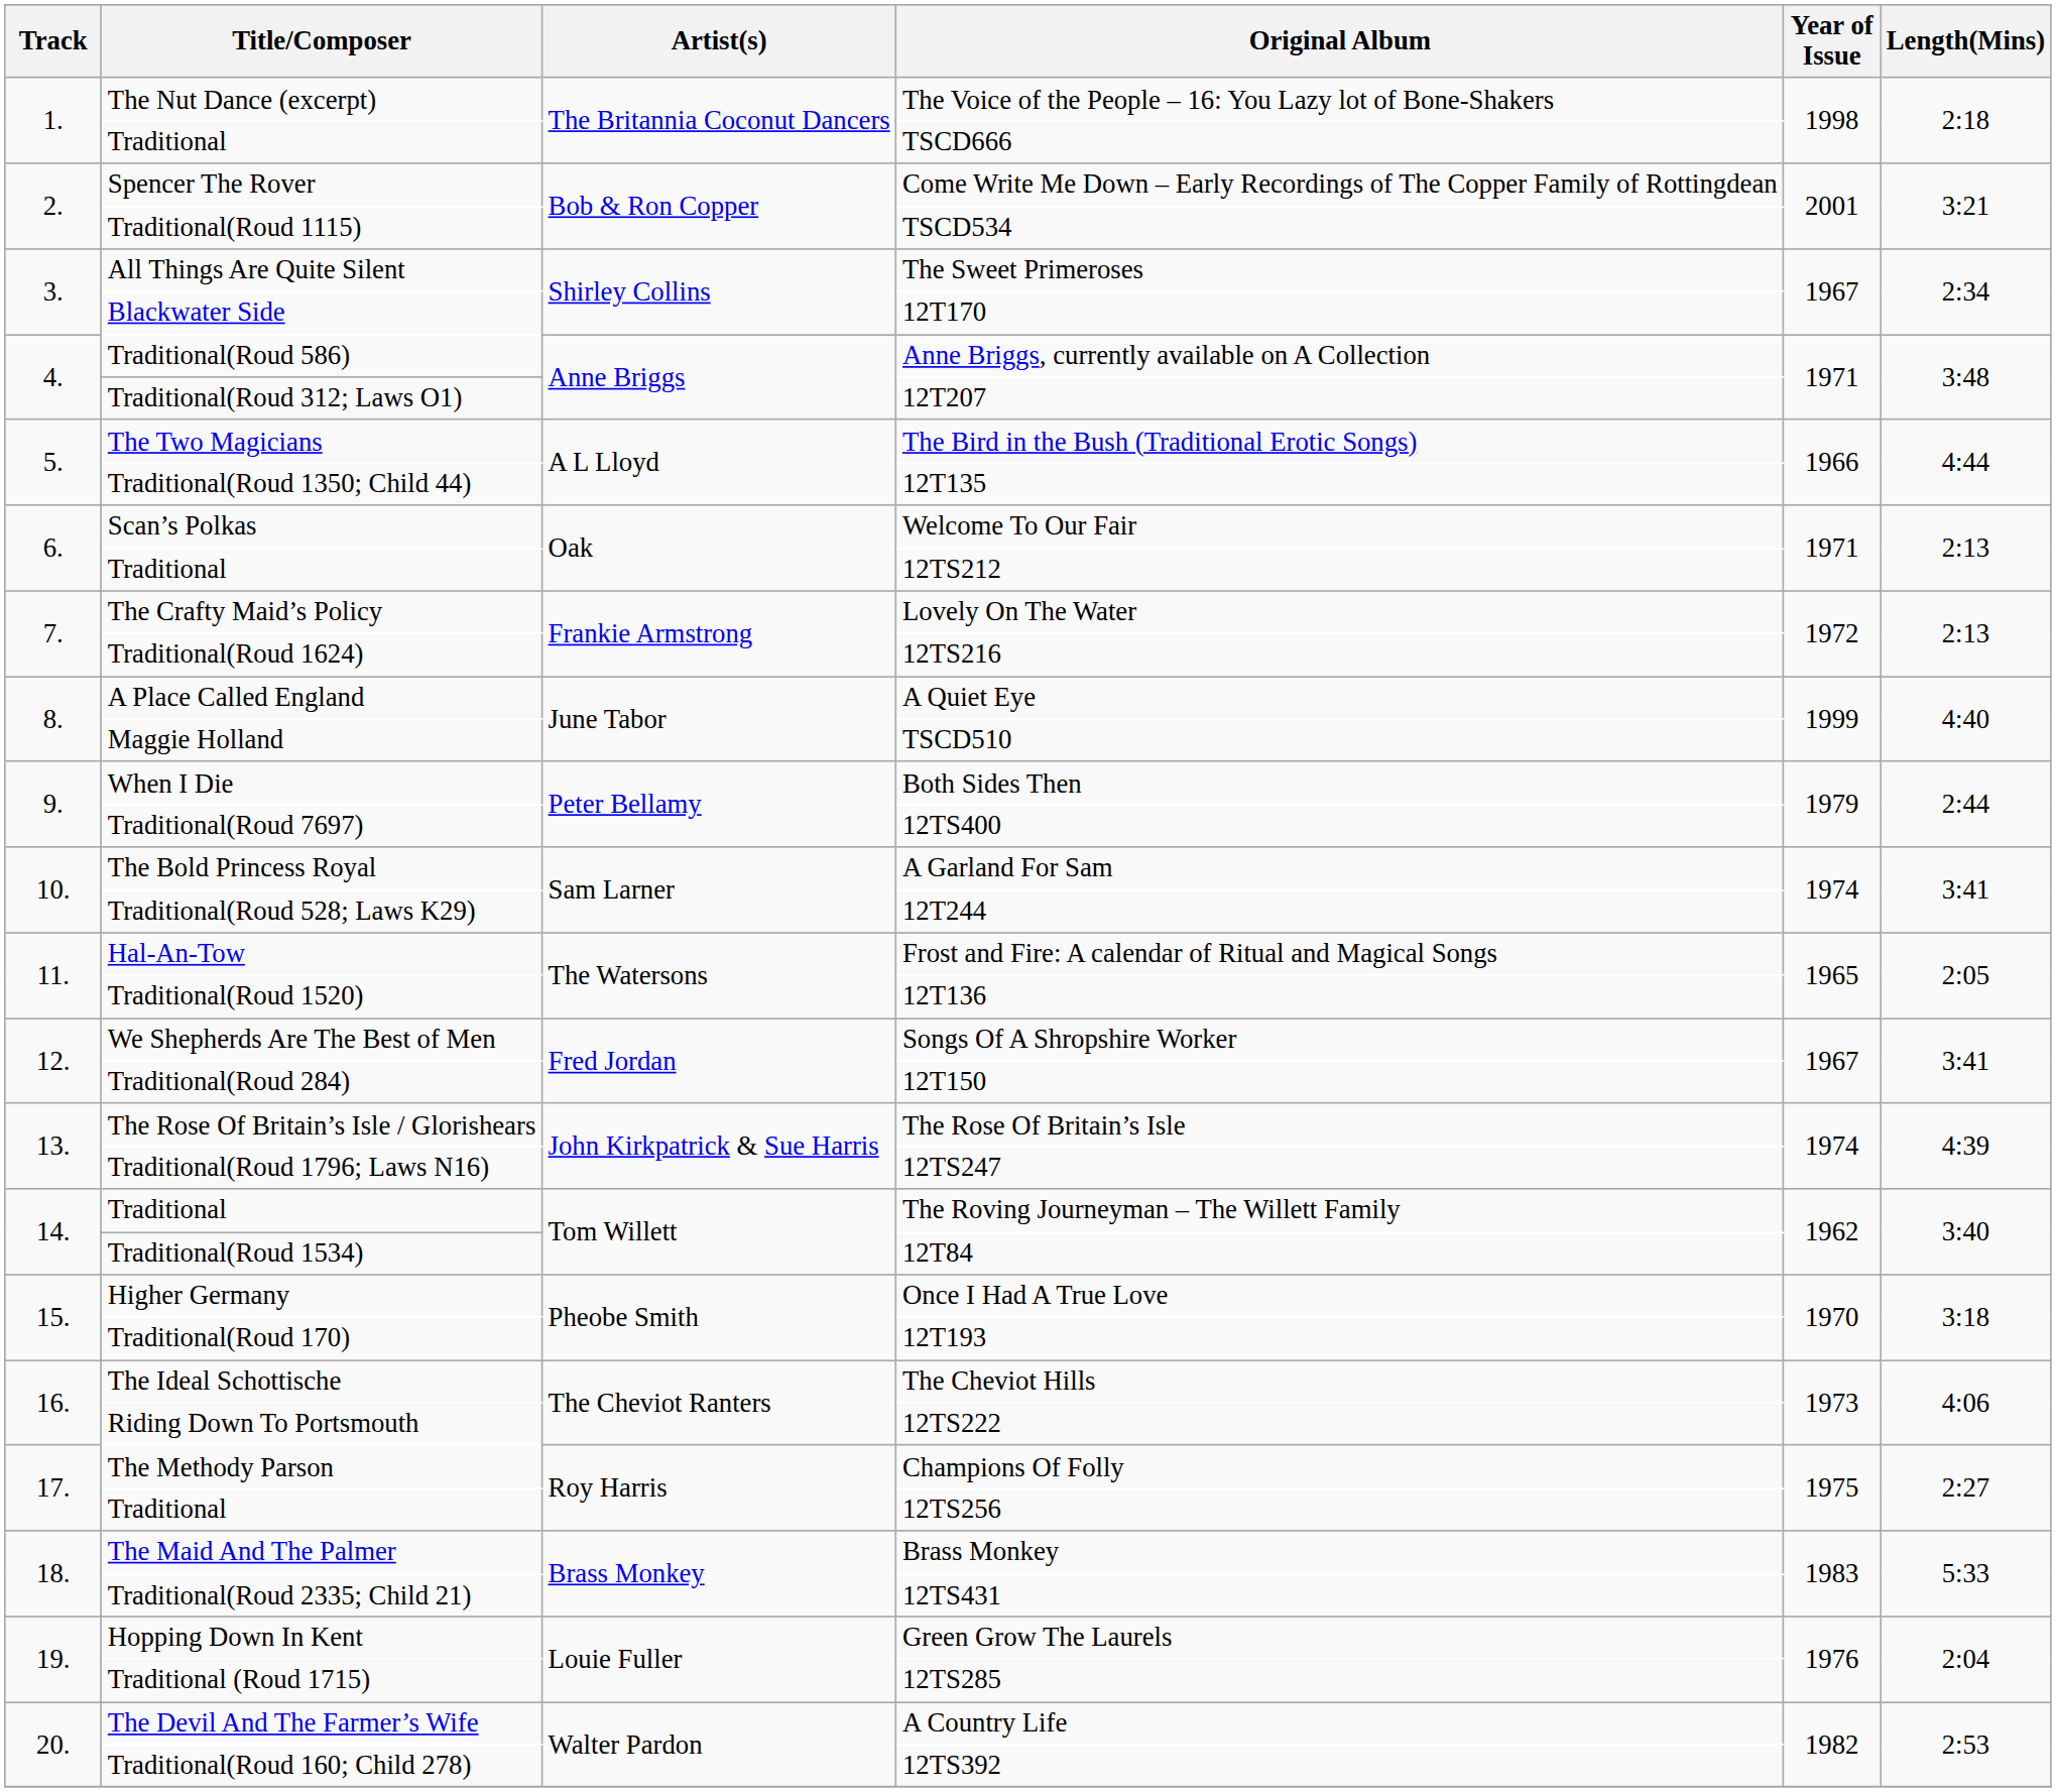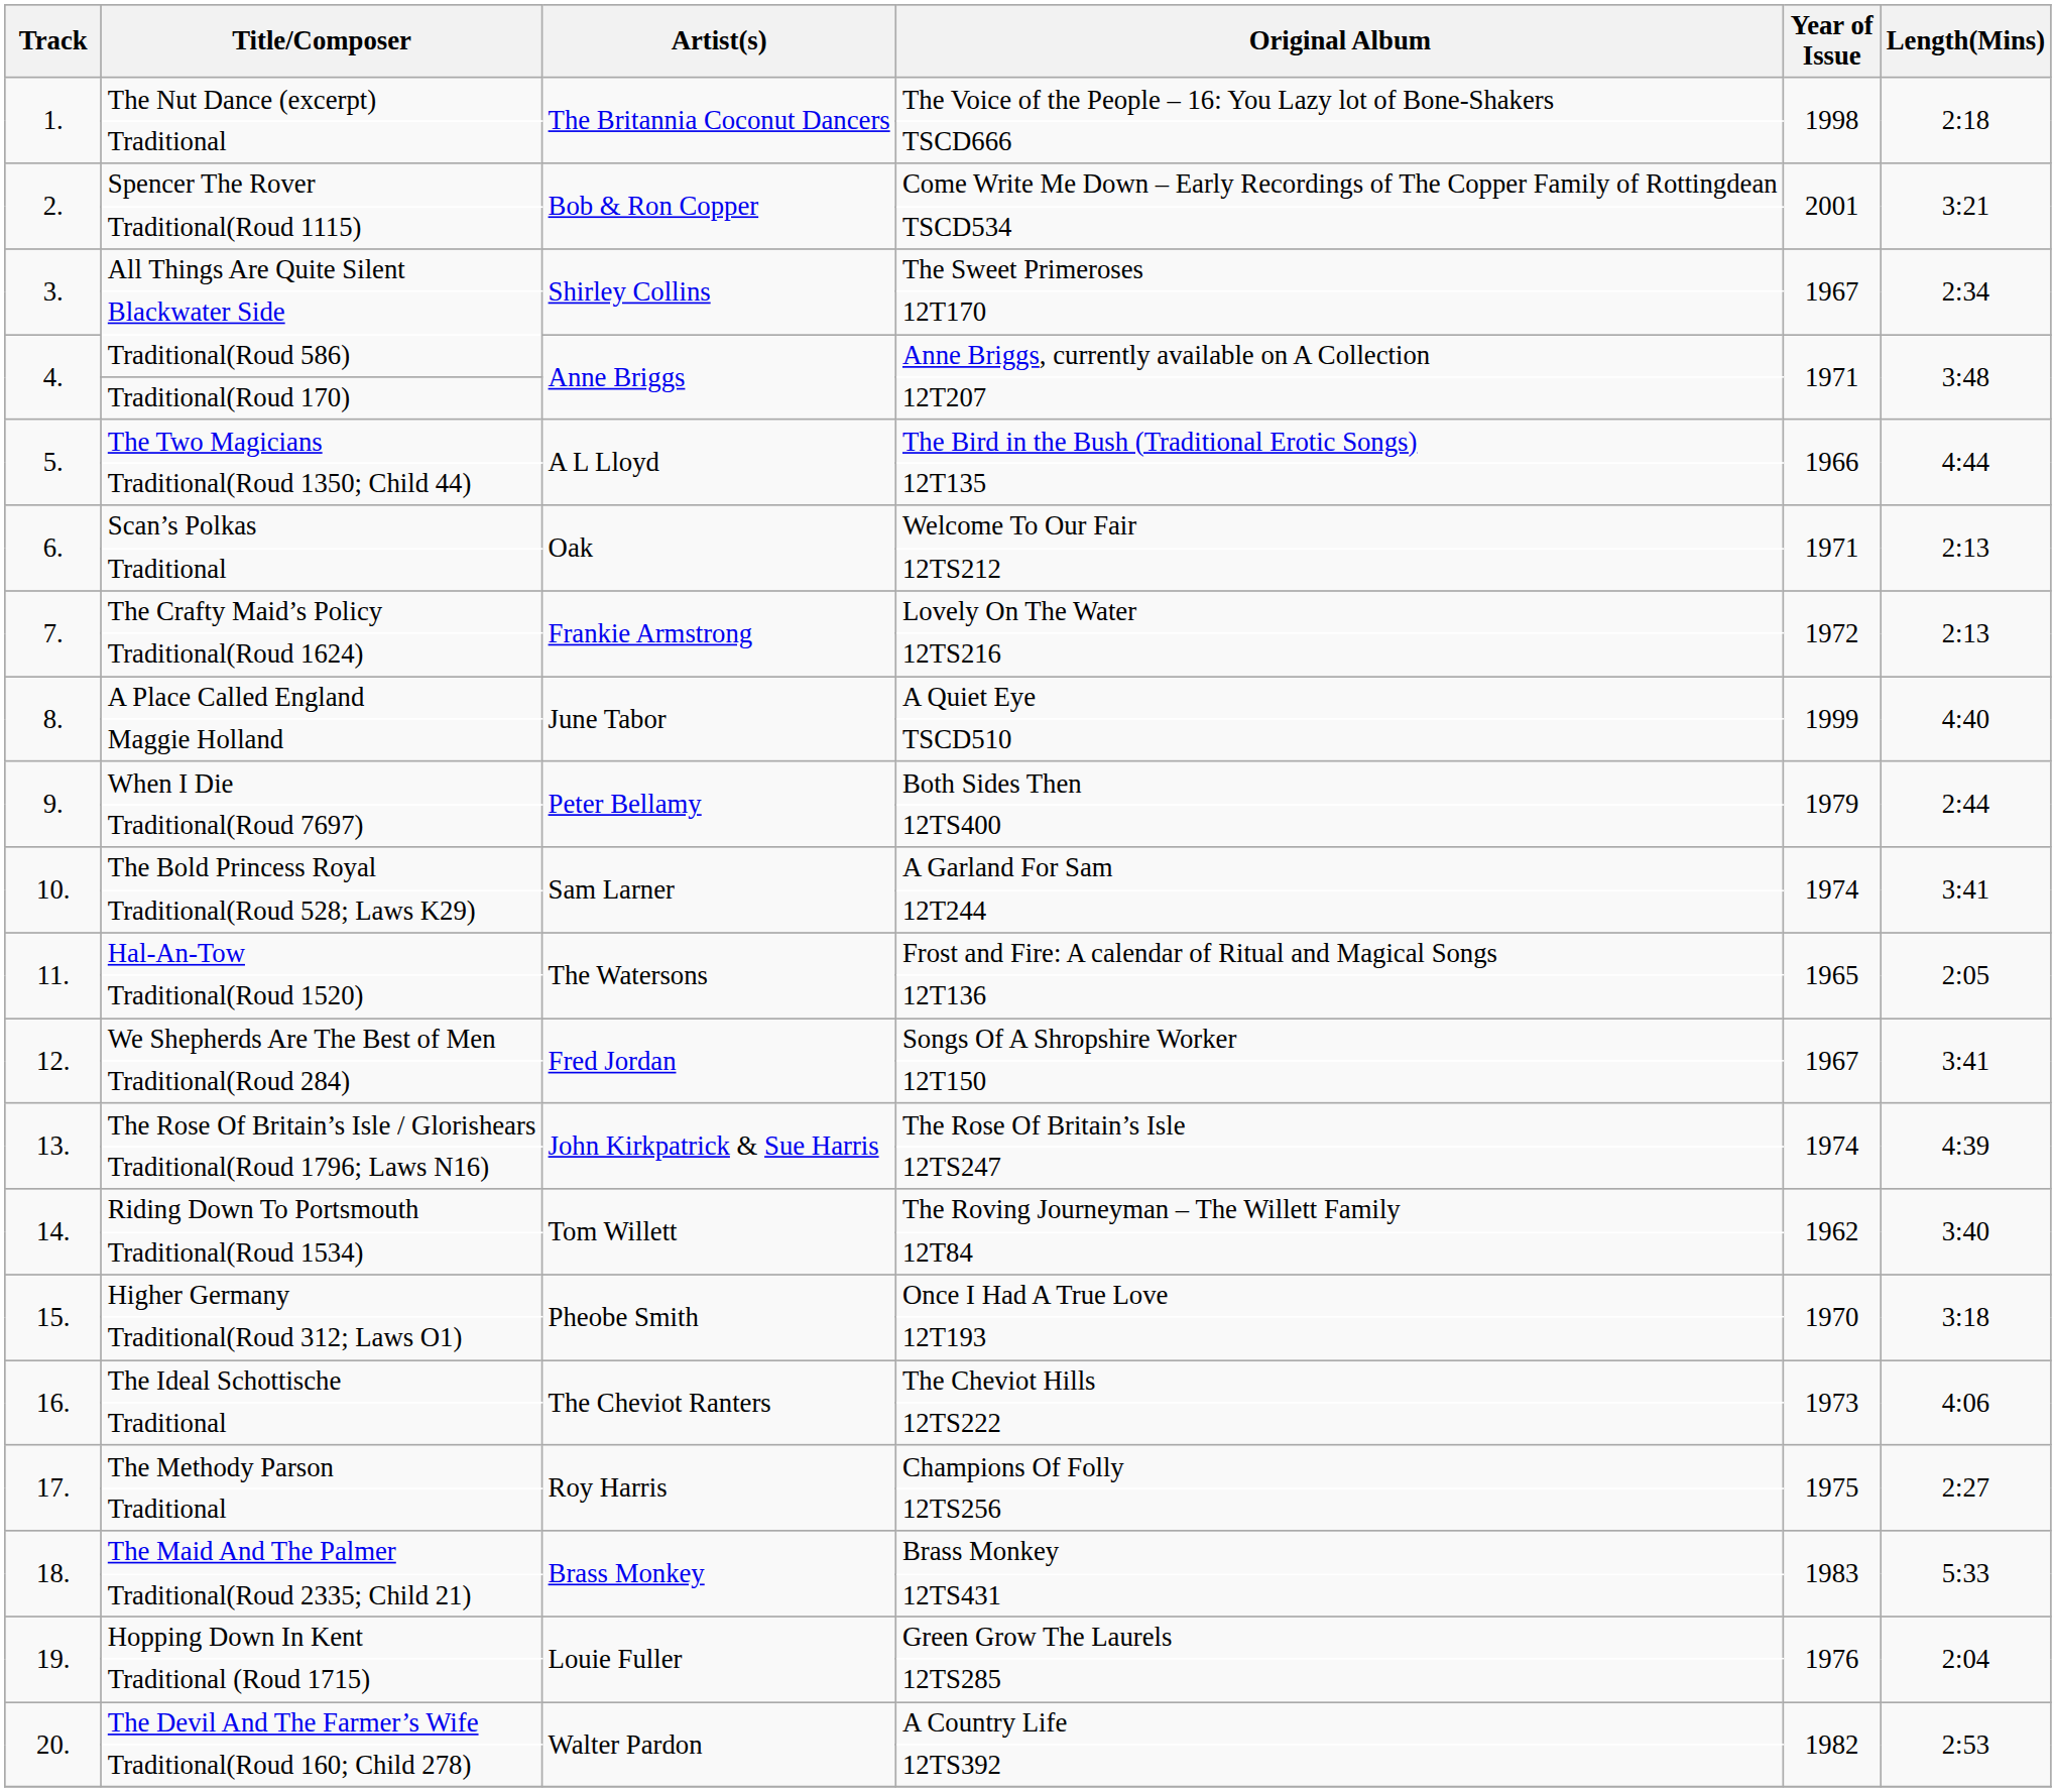 <table class="wikitable collapsible">
 <tr>
 <th style="width:  50px">Track</th>
 <th>Title/Composer</th>
 <th>Artist(s)</th>
 <th>Original Album</th>
 <th style="width:  50px">Year of Issue</th>
 <th style="width:  50px">Length(Mins)</th>
 </tr>
 <tr>
 <td rowspan="2" style="text-align: center;">1.</td>
 <td style="border-bottom: 1px solid white;">The Nut Dance (excerpt)</td>
 <td rowspan="2"><a href='#'>The Britannia Coconut Dancers</a></td>
 <td Style="border-bottom: 1px solid white;">The Voice of the People – 16: You Lazy lot of Bone-Shakers</td>
 <td rowspan="2" style="text-align: center;">1998</td>
 <td rowspan="2" style="text-align: center;">2:18</td>
 </tr>
 <tr>
 <td>Traditional</td>
 <td>TSCD666</td>
 </tr>
 <tr>
 <td rowspan="2" style="text-align: center;">2.</td>
 <td style="border-bottom: 1px solid white;">Spencer The Rover</td>
 <td rowspan="2"><a href='#'>Bob & Ron Copper</a></td>
 <td Style="border-bottom: 1px solid white;">Come Write Me Down – Early Recordings of The Copper Family of Rottingdean</td>
 <td rowspan="2" style="text-align: center;">2001</td>
 <td rowspan="2" style="text-align: center;">3:21</td>
 </tr>
 <tr>
 <td>Traditional(Roud 1115)</td>
 <td>TSCD534</td>
 </tr>
 <tr>
 <td rowspan="2" style="text-align: center;">3.</td>
 <td style="border-bottom: 1px solid white;">All Things Are Quite Silent</td>
 <td rowspan="2"><a href='#'>Shirley Collins</a></td>
 <td Style="border-bottom: 1px solid white;">The Sweet Primeroses</td>
 <td rowspan="2" style="text-align: center;">1967</td>
 <td rowspan="2" style="text-align: center;">2:34</td>
 </tr>
 <tr>
 <td style="border-bottom: 1px solid white;"><a href='#'>Blackwater Side</a></td>
 <td>12T170</td>
 </tr>
 <tr>
 <td rowspan="2" style="text-align: center;">4.</td>
 <td>Traditional(Roud 586)</td>
 <td rowspan="2"><a href='#'>Anne Briggs</a></td>
 <td Style="border-bottom: 1px solid white;"><a href='#'>Anne Briggs</a>, currently available on A Collection</td>
 <td rowspan="2" style="text-align: center;">1971</td>
 <td rowspan="2" style="text-align: center;">3:48</td>
 </tr>
 <tr>
-<td>Traditional(Roud 312; Laws O1)</td>
+<td>Traditional(Roud 170)</td>
 <td>12T207</td>
 </tr>
 <tr>
 <td rowspan="2" style="text-align: center;">5.</td>
 <td style="border-bottom: 1px solid white;"><a href='#'>The Two Magicians</a></td>
 <td rowspan="2">A L Lloyd</td>
 <td Style="border-bottom: 1px solid white;"><a href='#'>The Bird in the Bush (Traditional Erotic Songs)</a></td>
 <td rowspan="2" style="text-align: center;">1966</td>
 <td rowspan="2" style="text-align: center;">4:44</td>
 </tr>
 <tr>
 <td>Traditional(Roud 1350; Child 44)</td>
 <td>12T135</td>
 </tr>
 <tr>
 <td rowspan="2" style="text-align: center;">6.</td>
 <td style="border-bottom: 1px solid white;">Scan’s Polkas</td>
 <td rowspan="2">Oak</td>
 <td Style="border-bottom: 1px solid white;">Welcome To Our Fair</td>
 <td rowspan="2" style="text-align: center;">1971</td>
 <td rowspan="2" style="text-align: center;">2:13</td>
 </tr>
 <tr>
 <td>Traditional</td>
 <td>12TS212</td>
 </tr>
 <tr>
 <td rowspan="2" style="text-align: center;">7.</td>
 <td style="border-bottom: 1px solid white;">The Crafty Maid’s Policy</td>
 <td rowspan="2"><a href='#'>Frankie Armstrong</a></td>
 <td Style="border-bottom: 1px solid white;">Lovely On The Water</td>
 <td rowspan="2" style="text-align: center;">1972</td>
 <td rowspan="2" style="text-align: center;">2:13</td>
 </tr>
 <tr>
 <td>Traditional(Roud 1624)</td>
 <td>12TS216</td>
 </tr>
 <tr>
 <td rowspan="2" style="text-align: center;">8.</td>
 <td style="border-bottom: 1px solid white;">A Place Called England</td>
 <td rowspan="2">June Tabor</td>
 <td Style="border-bottom: 1px solid white;">A Quiet Eye</td>
 <td rowspan="2" style="text-align: center;">1999</td>
 <td rowspan="2" style="text-align: center;">4:40</td>
 </tr>
 <tr>
 <td>Maggie Holland</td>
 <td>TSCD510</td>
 </tr>
 <tr>
 <td rowspan="2" style="text-align: center;">9.</td>
 <td style="border-bottom: 1px solid white;">When I Die</td>
 <td rowspan="2"><a href='#'>Peter Bellamy</a></td>
 <td Style="border-bottom: 1px solid white;">Both Sides Then</td>
 <td rowspan="2" style="text-align: center;">1979</td>
 <td rowspan="2" style="text-align: center;">2:44</td>
 </tr>
 <tr>
 <td>Traditional(Roud 7697)</td>
 <td>12TS400</td>
 </tr>
 <tr>
 <td rowspan="2" style="text-align: center;">10.</td>
 <td style="border-bottom: 1px solid white;">The Bold Princess Royal</td>
 <td rowspan="2">Sam Larner</td>
 <td Style="border-bottom: 1px solid white;">A Garland For Sam</td>
 <td rowspan="2" style="text-align: center;">1974</td>
 <td rowspan="2" style="text-align: center;">3:41</td>
 </tr>
 <tr>
 <td>Traditional(Roud 528; Laws K29)</td>
 <td>12T244</td>
 </tr>
 <tr>
 <td rowspan="2" style="text-align: center;">11.</td>
 <td style="border-bottom: 1px solid white;"><a href='#'>Hal-An-Tow</a></td>
 <td rowspan="2">The Watersons</td>
 <td Style="border-bottom: 1px solid white;">Frost and Fire: A calendar of Ritual and Magical Songs</td>
 <td rowspan="2" style="text-align: center;">1965</td>
 <td rowspan="2" style="text-align: center;">2:05</td>
 </tr>
 <tr>
 <td>Traditional(Roud 1520)</td>
 <td>12T136</td>
 </tr>
 <tr>
 <td rowspan="2" style="text-align: center;">12.</td>
 <td style="border-bottom: 1px solid white;">We Shepherds Are The Best of Men</td>
 <td rowspan="2"><a href='#'>Fred Jordan</a></td>
 <td Style="border-bottom: 1px solid white;">Songs Of A Shropshire Worker</td>
 <td rowspan="2" style="text-align: center;">1967</td>
 <td rowspan="2" style="text-align: center;">3:41</td>
 </tr>
 <tr>
 <td>Traditional(Roud 284)</td>
 <td>12T150</td>
 </tr>
 <tr>
 <td rowspan="2" style="text-align: center;">13.</td>
 <td style="border-bottom: 1px solid white;">The Rose Of Britain’s Isle / Glorishears</td>
 <td rowspan="2"><a href='#'>John Kirkpatrick</a> & <a href='#'>Sue Harris</a></td>
 <td Style="border-bottom: 1px solid white;">The Rose Of Britain’s Isle</td>
 <td rowspan="2" style="text-align: center;">1974</td>
 <td rowspan="2" style="text-align: center;">4:39</td>
 </tr>
 <tr>
 <td>Traditional(Roud 1796; Laws N16)</td>
 <td>12TS247</td>
 </tr>
 <tr>
 <td rowspan="2" style="text-align: center;">14.</td>
-<td>Traditional</td>
+<td style="border-bottom: 1px solid white;">Riding Down To Portsmouth</td>
 <td rowspan="2">Tom Willett</td>
 <td Style="border-bottom: 1px solid white;">The Roving Journeyman – The Willett Family</td>
 <td rowspan="2" style="text-align: center;">1962</td>
 <td rowspan="2" style="text-align: center;">3:40</td>
 </tr>
 <tr>
 <td>Traditional(Roud 1534)</td>
 <td>12T84</td>
 </tr>
 <tr>
 <td rowspan="2" style="text-align: center;">15.</td>
 <td style="border-bottom: 1px solid white;">Higher Germany</td>
 <td rowspan="2">Pheobe Smith</td>
 <td Style="border-bottom: 1px solid white;">Once I Had A True Love</td>
 <td rowspan="2" style="text-align: center;">1970</td>
 <td rowspan="2" style="text-align: center;">3:18</td>
 </tr>
 <tr>
-<td>Traditional(Roud 170)</td>
+<td>Traditional(Roud 312; Laws O1)</td>
 <td>12T193</td>
 </tr>
 <tr>
 <td rowspan="2" style="text-align: center;">16.</td>
 <td style="border-bottom: 1px solid white;">The Ideal Schottische</td>
 <td rowspan="2">The Cheviot Ranters</td>
 <td Style="border-bottom: 1px solid white;">The Cheviot Hills</td>
 <td rowspan="2" style="text-align: center;">1973</td>
 <td rowspan="2" style="text-align: center;">4:06</td>
 </tr>
 <tr>
-<td style="border-bottom: 1px solid white;">Riding Down To Portsmouth</td>
+<td>Traditional</td>
 <td>12TS222</td>
 </tr>
 <tr>
 <td rowspan="2" style="text-align: center;">17.</td>
 <td style="border-bottom: 1px solid white;">The Methody Parson</td>
 <td rowspan="2">Roy Harris</td>
 <td Style="border-bottom: 1px solid white;">Champions Of Folly</td>
 <td rowspan="2" style="text-align: center;">1975</td>
 <td rowspan="2" style="text-align: center;">2:27</td>
 </tr>
 <tr>
 <td>Traditional</td>
 <td>12TS256</td>
 </tr>
 <tr>
 <td rowspan="2" style="text-align: center;">18.</td>
 <td style="border-bottom: 1px solid white;"><a href='#'>The Maid And The Palmer</a></td>
 <td rowspan="2"><a href='#'>Brass Monkey</a></td>
 <td Style="border-bottom: 1px solid white;">Brass Monkey</td>
 <td rowspan="2" style="text-align: center;">1983</td>
 <td rowspan="2" style="text-align: center;">5:33</td>
 </tr>
 <tr>
 <td>Traditional(Roud 2335; Child 21)</td>
 <td>12TS431</td>
 </tr>
 <tr>
 <td rowspan="2" style="text-align: center;">19.</td>
 <td style="border-bottom: 1px solid white;">Hopping Down In Kent</td>
 <td rowspan="2">Louie Fuller</td>
 <td Style="border-bottom: 1px solid white;">Green Grow The Laurels</td>
 <td rowspan="2" style="text-align: center;">1976</td>
 <td rowspan="2" style="text-align: center;">2:04</td>
 </tr>
 <tr>
 <td>Traditional (Roud 1715)</td>
 <td>12TS285</td>
 </tr>
 <tr>
 <td rowspan="2" style="text-align: center;">20.</td>
 <td style="border-bottom: 1px solid white;"><a href='#'>The Devil And The Farmer’s Wife</a></td>
 <td rowspan="2">Walter Pardon</td>
 <td Style="border-bottom: 1px solid white;">A Country Life</td>
 <td rowspan="2" style="text-align: center;">1982</td>
 <td rowspan="2" style="text-align: center;">2:53</td>
 </tr>
 <tr>
 <td>Traditional(Roud 160; Child 278)</td>
 <td>12TS392</td>
 </tr>
 <tr>
 </tr>
 </table>
